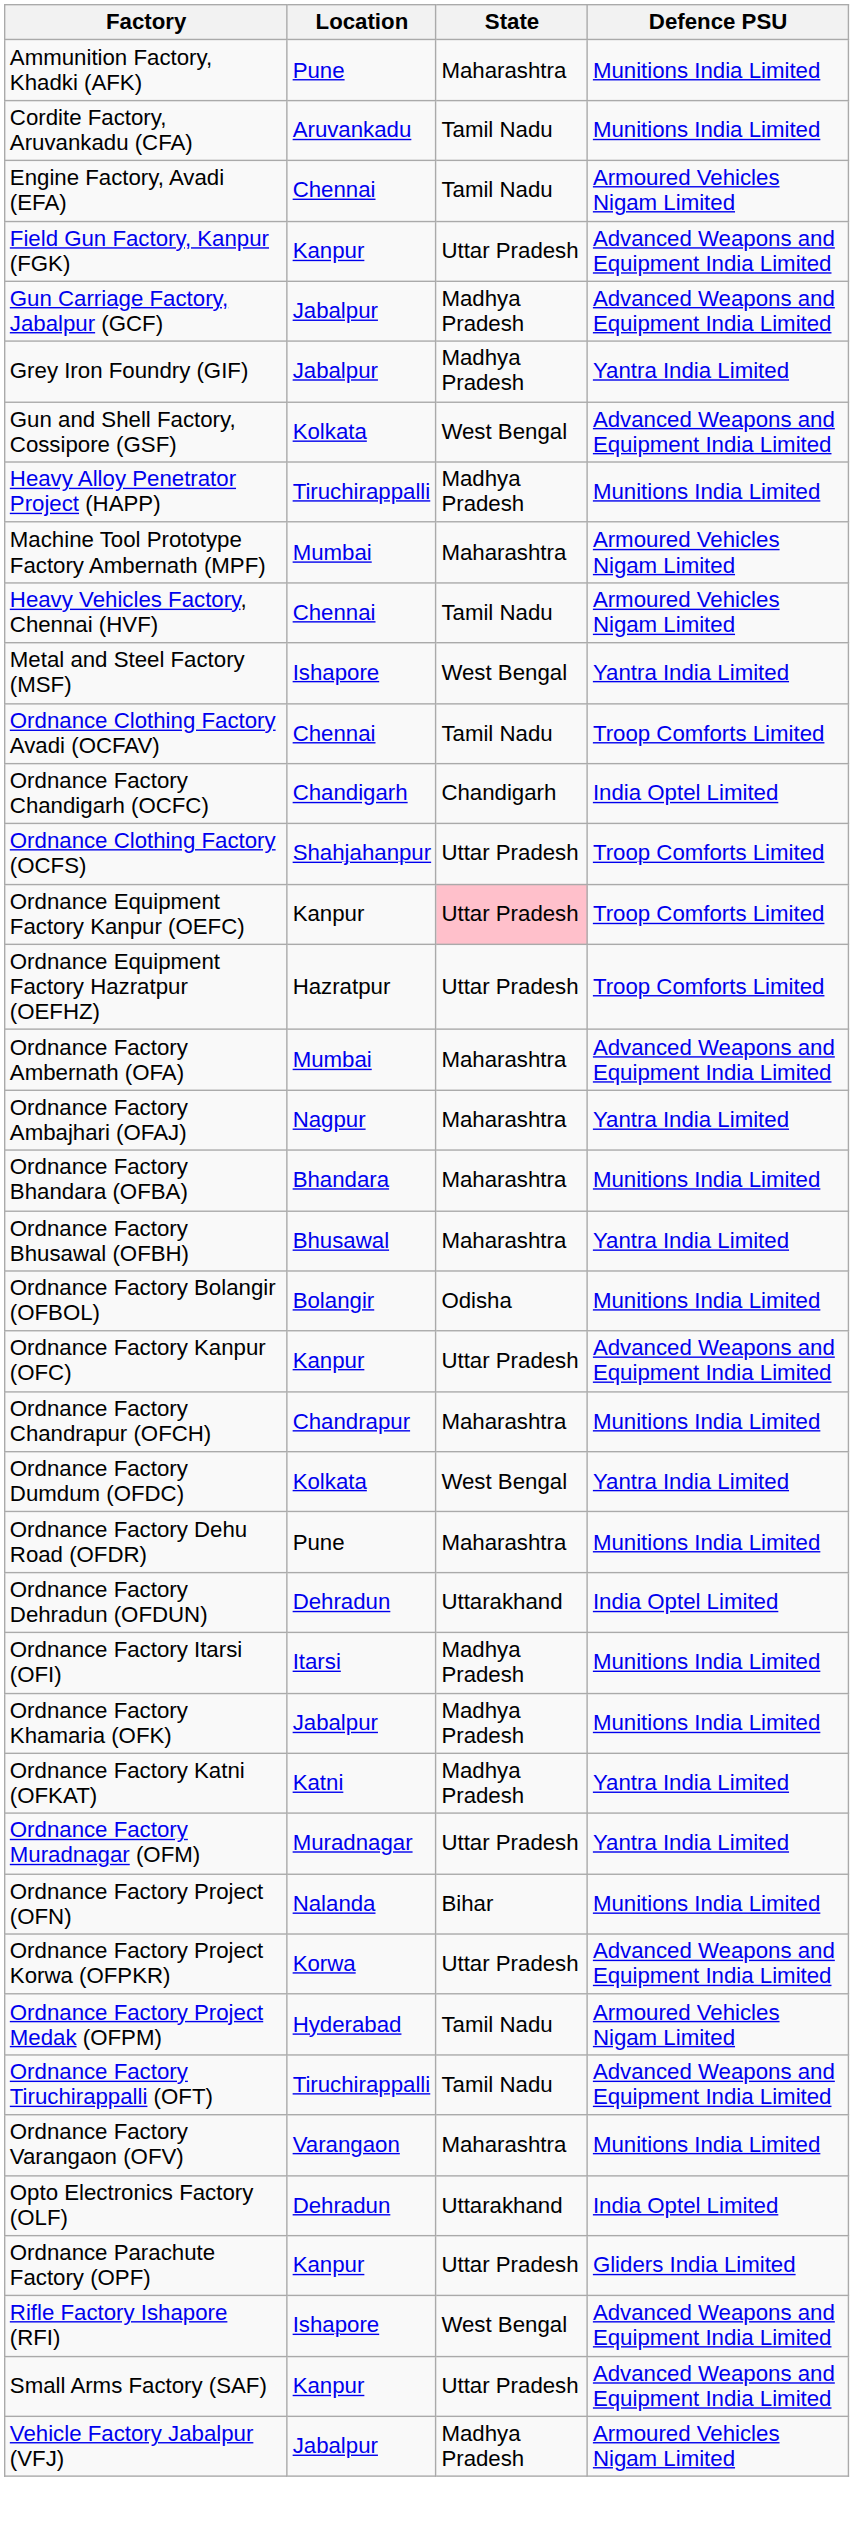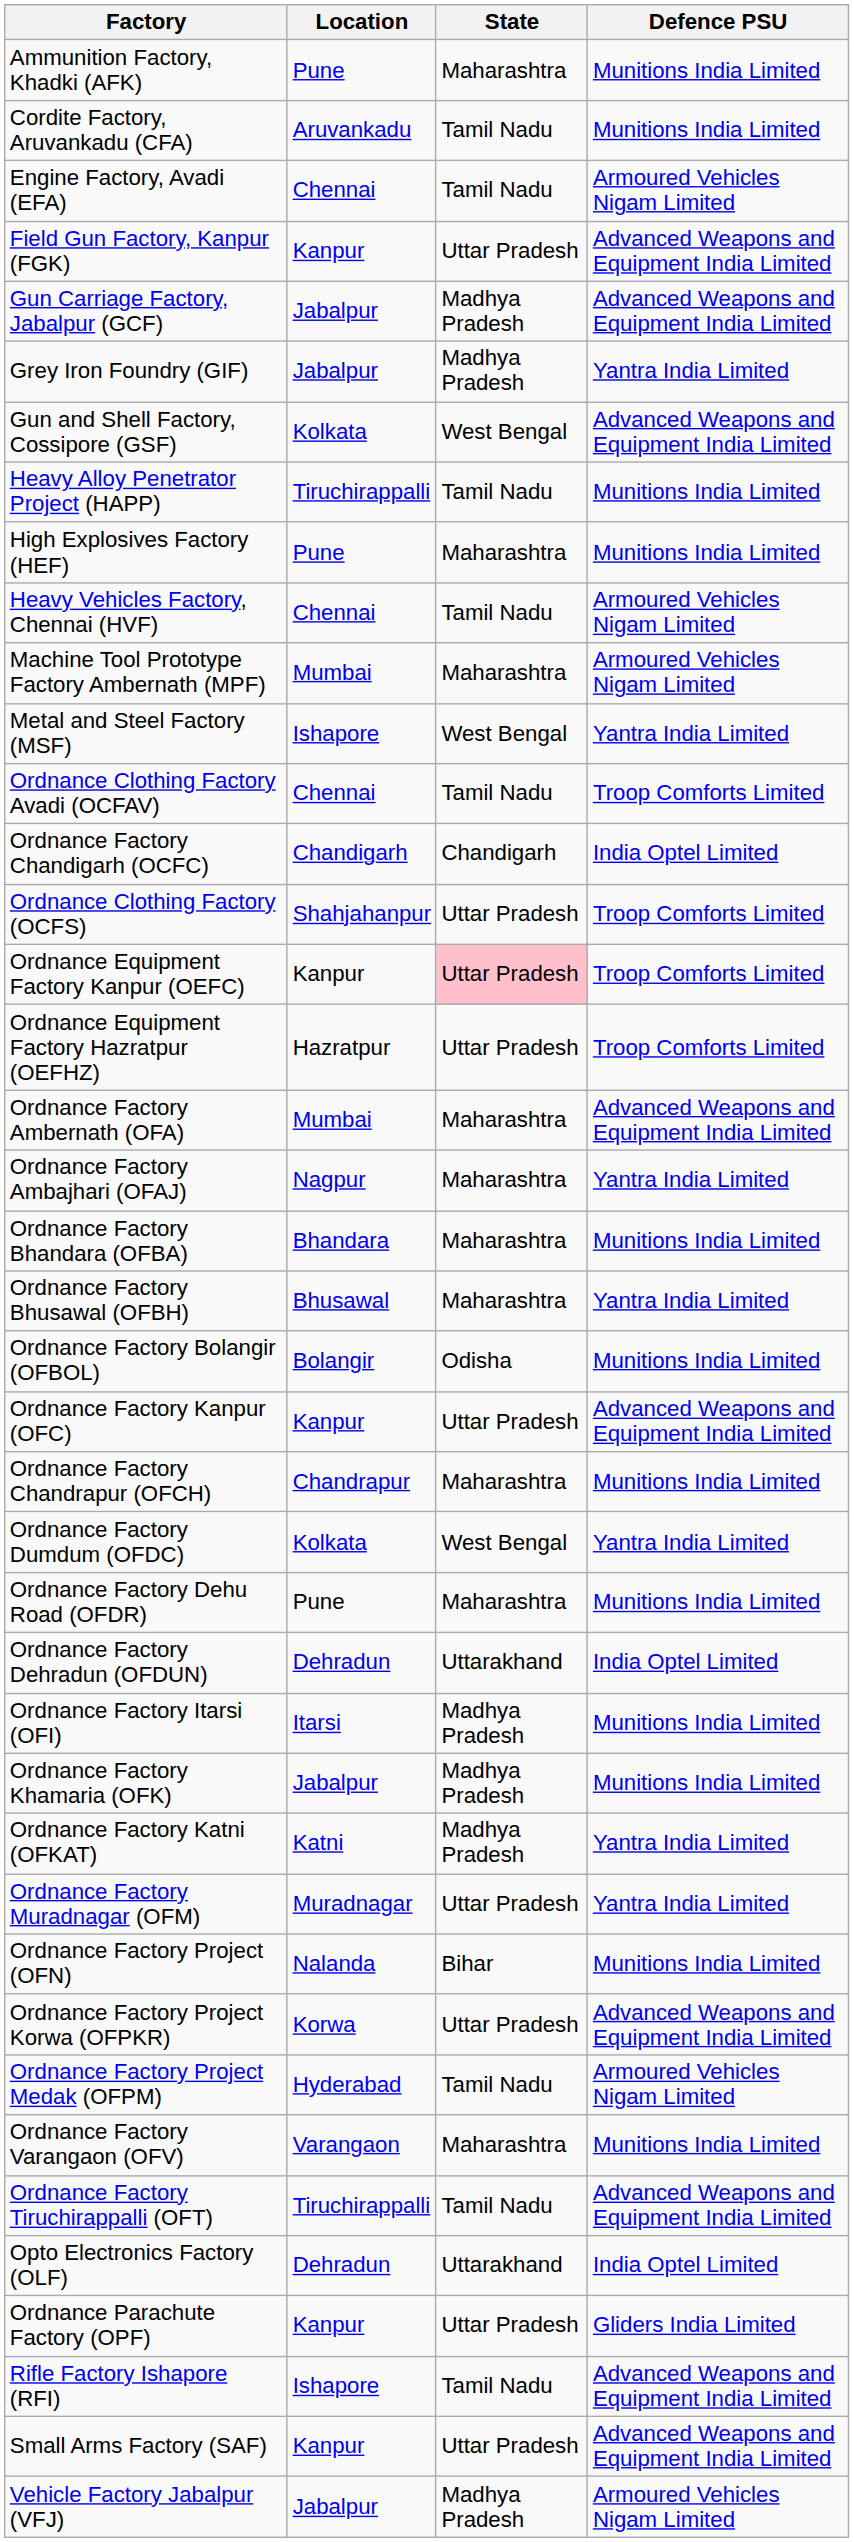 <table class="wikitable sortable">
 <tr>
 <th>Factory</th>
 <th>Location</th>
 <th>State</th>
 <th>Defence PSU</th>
 </tr>
 <tr>
 <td>Ammunition Factory, Khadki (AFK)</td>
 <td><a href='#'>Pune</a></td>
 <td>Maharashtra</td>
 <td><a href='#'>Munitions India Limited</a></td>
 </tr>
 <tr>
 <td>Cordite Factory, Aruvankadu (CFA)</td>
 <td><a href='#'>Aruvankadu</a></td>
 <td>Tamil Nadu</td>
 <td><a href='#'>Munitions India Limited</a></td>
 </tr>
 <tr>
 <td>Engine Factory, Avadi (EFA)</td>
 <td><a href='#'>Chennai</a></td>
 <td>Tamil Nadu</td>
 <td><a href='#'>Armoured Vehicles Nigam Limited</a></td>
 </tr>
 <tr>
 <td><a href='#'>Field Gun Factory, Kanpur</a> (FGK)</td>
 <td><a href='#'>Kanpur</a></td>
 <td>Uttar Pradesh</td>
 <td><a href='#'>Advanced Weapons and Equipment India Limited</a></td>
 </tr>
 <tr>
 <td><a href='#'>Gun Carriage Factory, Jabalpur</a> (GCF)</td>
 <td><a href='#'>Jabalpur</a></td>
 <td>Madhya Pradesh</td>
 <td><a href='#'>Advanced Weapons and Equipment India Limited</a></td>
 </tr>
 <tr>
 <td>Grey Iron Foundry (GIF)</td>
 <td><a href='#'>Jabalpur</a></td>
 <td>Madhya Pradesh</td>
 <td><a href='#'>Yantra India Limited</a></td>
 </tr>
 <tr>
 <td>Gun and Shell Factory, Cossipore (GSF)</td>
 <td><a href='#'>Kolkata</a></td>
 <td>West Bengal</td>
 <td><a href='#'>Advanced Weapons and Equipment India Limited</a></td>
 </tr>
 <tr>
 <td><a href='#'>Heavy Alloy Penetrator Project</a> (HAPP)</td>
 <td><a href='#'>Tiruchirappalli</a></td>
-<td>Madhya Pradesh</td>
+<td>Tamil Nadu</td>
 <td><a href='#'>Munitions India Limited</a></td>
+</tr>
+<tr>
+<td>High Explosives Factory  (HEF)</td>
+<td><a href='#'>Pune</a></td>
+<td>Maharashtra</td>
+<td><a href='#'>Munitions India Limited</a></td>
+</tr>
+<tr>
+<td><a href='#'>Heavy Vehicles Factory</a>, Chennai (HVF)</td>
+<td><a href='#'>Chennai</a></td>
+<td>Tamil Nadu</td>
+<td><a href='#'>Armoured Vehicles Nigam Limited</a></td>
 </tr>
 <tr>
 <td>Machine Tool Prototype Factory Ambernath (MPF)</td>
 <td><a href='#'>Mumbai</a></td>
 <td>Maharashtra</td>
-<td><a href='#'>Armoured Vehicles Nigam Limited</a></td>
-</tr>
-<tr>
-<td><a href='#'>Heavy Vehicles Factory</a>, Chennai (HVF)</td>
-<td><a href='#'>Chennai</a></td>
-<td>Tamil Nadu</td>
 <td><a href='#'>Armoured Vehicles Nigam Limited</a></td>
 </tr>
 <tr>
 <td>Metal and Steel Factory  (MSF)</td>
 <td><a href='#'>Ishapore</a></td>
 <td>West Bengal</td>
 <td><a href='#'>Yantra India Limited</a></td>
 </tr>
 <tr>
 <td><a href='#'>Ordnance Clothing Factory</a> Avadi  (OCFAV)</td>
 <td><a href='#'>Chennai</a></td>
 <td>Tamil Nadu</td>
 <td><a href='#'>Troop Comforts Limited</a></td>
 </tr>
 <tr>
 <td>Ordnance Factory Chandigarh (OCFC)</td>
 <td><a href='#'>Chandigarh</a></td>
 <td>Chandigarh</td>
 <td><a href='#'>India Optel Limited</a></td>
 </tr>
 <tr>
 <td><a href='#'>Ordnance Clothing Factory</a> (OCFS)</td>
 <td><a href='#'>Shahjahanpur</a></td>
 <td>Uttar Pradesh</td>
 <td><a href='#'>Troop Comforts Limited</a></td>
 </tr>
 <tr>
 <td>Ordnance Equipment Factory Kanpur (OEFC)</td>
 <td>Kanpur</td>
 <td style="background: pink;">Uttar Pradesh</td>
 <td><a href='#'>Troop Comforts Limited</a></td>
 </tr>
 <tr>
 <td>Ordnance Equipment Factory Hazratpur (OEFHZ)</td>
 <td>Hazratpur</td>
 <td>Uttar Pradesh</td>
 <td><a href='#'>Troop Comforts Limited</a></td>
 </tr>
 <tr>
 <td>Ordnance Factory Ambernath (OFA)</td>
 <td><a href='#'>Mumbai</a></td>
 <td>Maharashtra</td>
 <td><a href='#'>Advanced Weapons and Equipment India Limited</a></td>
 </tr>
 <tr>
 <td>Ordnance Factory Ambajhari (OFAJ)</td>
 <td><a href='#'>Nagpur</a></td>
 <td>Maharashtra</td>
 <td><a href='#'>Yantra India Limited</a></td>
 </tr>
 <tr>
 <td>Ordnance Factory Bhandara (OFBA)</td>
 <td><a href='#'>Bhandara</a></td>
 <td>Maharashtra</td>
 <td><a href='#'>Munitions India Limited</a></td>
 </tr>
 <tr>
 <td>Ordnance Factory Bhusawal (OFBH)</td>
 <td><a href='#'>Bhusawal</a></td>
 <td>Maharashtra</td>
 <td><a href='#'>Yantra India Limited</a></td>
 </tr>
 <tr>
 <td>Ordnance Factory Bolangir (OFBOL)</td>
 <td><a href='#'>Bolangir</a></td>
 <td>Odisha</td>
 <td><a href='#'>Munitions India Limited</a></td>
 </tr>
 <tr>
 <td>Ordnance Factory Kanpur (OFC)</td>
 <td><a href='#'>Kanpur</a></td>
 <td>Uttar Pradesh</td>
 <td><a href='#'>Advanced Weapons and Equipment India Limited</a></td>
 </tr>
 <tr>
 <td>Ordnance Factory Chandrapur (OFCH)</td>
 <td><a href='#'>Chandrapur</a></td>
 <td>Maharashtra</td>
 <td><a href='#'>Munitions India Limited</a></td>
 </tr>
 <tr>
 <td>Ordnance Factory Dumdum (OFDC)</td>
 <td><a href='#'>Kolkata</a></td>
 <td>West Bengal</td>
 <td><a href='#'>Yantra India Limited</a></td>
 </tr>
 <tr>
 <td>Ordnance Factory Dehu Road (OFDR)</td>
 <td>Pune</td>
 <td>Maharashtra</td>
 <td><a href='#'>Munitions India Limited</a></td>
 </tr>
 <tr>
 <td>Ordnance Factory Dehradun (OFDUN)</td>
 <td><a href='#'>Dehradun</a></td>
 <td>Uttarakhand</td>
 <td><a href='#'>India Optel Limited</a></td>
 </tr>
 <tr>
 <td>Ordnance Factory Itarsi (OFI)</td>
 <td><a href='#'>Itarsi</a></td>
 <td>Madhya Pradesh</td>
 <td><a href='#'>Munitions India Limited</a></td>
 </tr>
 <tr>
 <td>Ordnance Factory Khamaria  (OFK)</td>
 <td><a href='#'>Jabalpur</a></td>
 <td>Madhya Pradesh</td>
 <td><a href='#'>Munitions India Limited</a></td>
 </tr>
 <tr>
 <td>Ordnance Factory Katni (OFKAT)</td>
 <td><a href='#'>Katni</a></td>
 <td>Madhya Pradesh</td>
 <td><a href='#'>Yantra India Limited</a></td>
 </tr>
 <tr>
 <td><a href='#'>Ordnance Factory Muradnagar</a> (OFM)</td>
 <td><a href='#'>Muradnagar</a></td>
 <td>Uttar Pradesh</td>
 <td><a href='#'>Yantra India Limited</a></td>
 </tr>
 <tr>
 <td>Ordnance Factory Project  (OFN)</td>
 <td><a href='#'>Nalanda</a></td>
 <td>Bihar</td>
 <td><a href='#'>Munitions India Limited</a></td>
 </tr>
 <tr>
 <td>Ordnance Factory Project Korwa (OFPKR)</td>
 <td><a href='#'>Korwa</a></td>
 <td>Uttar Pradesh</td>
 <td><a href='#'>Advanced Weapons and Equipment India Limited</a></td>
 </tr>
 <tr>
 <td><a href='#'>Ordnance Factory Project Medak</a> (OFPM)</td>
 <td><a href='#'>Hyderabad</a></td>
 <td>Tamil Nadu</td>
 <td><a href='#'>Armoured Vehicles Nigam Limited</a></td>
 </tr>
 <tr>
+<td>Ordnance Factory Varangaon (OFV)</td>
+<td><a href='#'>Varangaon</a></td>
+<td>Maharashtra</td>
+<td><a href='#'>Munitions India Limited</a></td>
+</tr>
+<tr>
 <td><a href='#'>Ordnance Factory Tiruchirappalli</a> (OFT)</td>
 <td><a href='#'>Tiruchirappalli</a></td>
 <td>Tamil Nadu</td>
 <td><a href='#'>Advanced Weapons and Equipment India Limited</a></td>
-</tr>
-<tr>
-<td>Ordnance Factory Varangaon (OFV)</td>
-<td><a href='#'>Varangaon</a></td>
-<td>Maharashtra</td>
-<td><a href='#'>Munitions India Limited</a></td>
 </tr>
 <tr>
 <td>Opto Electronics Factory (OLF)</td>
 <td><a href='#'>Dehradun</a></td>
 <td>Uttarakhand</td>
 <td><a href='#'>India Optel Limited</a></td>
 </tr>
 <tr>
 <td>Ordnance Parachute Factory  (OPF)</td>
 <td><a href='#'>Kanpur</a></td>
 <td>Uttar Pradesh</td>
 <td><a href='#'>Gliders India Limited</a></td>
 </tr>
 <tr>
 <td><a href='#'>Rifle Factory Ishapore</a>  (RFI)</td>
 <td><a href='#'>Ishapore</a></td>
-<td>West Bengal</td>
+<td>Tamil Nadu</td>
 <td><a href='#'>Advanced Weapons and Equipment India Limited</a></td>
 </tr>
 <tr>
 <td>Small Arms Factory (SAF)</td>
 <td><a href='#'>Kanpur</a></td>
 <td>Uttar Pradesh</td>
 <td><a href='#'>Advanced Weapons and Equipment India Limited</a></td>
 </tr>
 <tr>
 <td><a href='#'>Vehicle Factory Jabalpur</a> (VFJ)</td>
 <td><a href='#'>Jabalpur</a></td>
 <td>Madhya Pradesh</td>
 <td><a href='#'>Armoured Vehicles Nigam Limited</a></td>
 </tr>
 </table>
